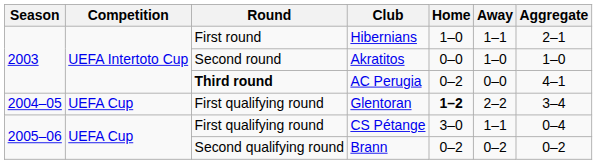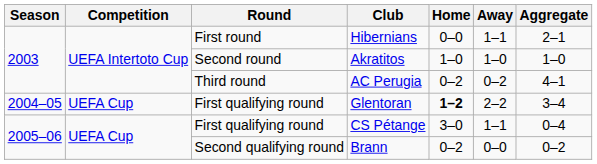 <table class="wikitable">
 <tr>
 <th>Season</th>
 <th>Competition</th>
 <th>Round</th>
 <th>Club</th>
 <th>Home</th>
 <th>Away</th>
 <th>Aggregate</th>
 </tr>
 <tr>
 <td rowspan="3"><a href='#'>2003</a></td>
 <td rowspan="3"><a href='#'>UEFA Intertoto Cup</a></td>
 <td>First round</td>
 <td> <a href='#'>Hibernians</a></td>
-<td style="text-align:center;">1–0</td>
+<td style="text-align:center;">0–0</td>
 <td style="text-align:center;">1–1</td>
 <td style="text-align:center;">2–1</td>
 </tr>
 <tr>
 <td>Second round</td>
 <td> <a href='#'>Akratitos</a></td>
-<td style="text-align:center;">0–0</td>
+<td style="text-align:center;">1–0</td>
 <td style="text-align:center;">1–0</td>
 <td style="text-align:center;">1–0</td>
 </tr>
 <tr>
-<td><strong>Third round</strong></td>
+<td>Third round</td>
 <td> <a href='#'>AC Perugia</a></td>
 <td style="text-align:center;">0–2</td>
-<td style="text-align:center;">0–0</td>
+<td style="text-align:center;">0–2</td>
 <td style="text-align:center;">4–1</td>
 </tr>
 <tr>
 <td><a href='#'>2004–05</a></td>
 <td><a href='#'>UEFA Cup</a></td>
 <td>First qualifying round</td>
 <td> <a href='#'>Glentoran</a></td>
 <td style="text-align:center;"><strong>1–2</strong></td>
 <td style="text-align:center;">2–2</td>
 <td style="text-align:center;">3–4</td>
 </tr>
 <tr>
 <td rowspan="2"><a href='#'>2005–06</a></td>
 <td rowspan="2"><a href='#'>UEFA Cup</a></td>
 <td>First qualifying round</td>
 <td> <a href='#'>CS Pétange</a></td>
 <td style="text-align:center;">3–0</td>
 <td style="text-align:center;">1–1</td>
 <td style="text-align:center;">0–4</td>
 </tr>
 <tr>
 <td>Second qualifying round</td>
 <td> <a href='#'>Brann</a></td>
 <td style="text-align:center;">0–2</td>
-<td style="text-align:center;">0–2</td>
+<td style="text-align:center;">0–0</td>
 <td style="text-align:center;">0–2</td>
 </tr>
 </table>
